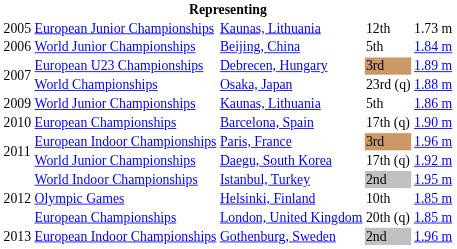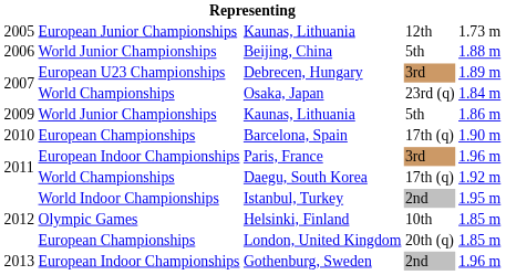 <table>
 <tr>
 <th colspan="5">Representing </th>
 </tr>
 <tr>
 <td>2005</td>
 <td><a href='#'>European Junior Championships</a></td>
 <td><a href='#'>Kaunas, Lithuania</a></td>
 <td>12th</td>
 <td>1.73 m</td>
 </tr>
 <tr>
 <td>2006</td>
 <td><a href='#'>World Junior Championships</a></td>
 <td><a href='#'>Beijing, China</a></td>
 <td>5th</td>
-<td><a href='#'>1.84 m</a></td>
+<td><a href='#'>1.88 m</a></td>
 </tr>
 <tr>
 <td rowspan=2>2007</td>
 <td><a href='#'>European U23 Championships</a></td>
 <td><a href='#'>Debrecen, Hungary</a></td>
 <td bgcolor=cc9966>3rd</td>
 <td><a href='#'>1.89 m</a></td>
 </tr>
 <tr>
 <td><a href='#'>World Championships</a></td>
 <td><a href='#'>Osaka, Japan</a></td>
 <td>23rd (q)</td>
-<td><a href='#'>1.88 m</a></td>
+<td><a href='#'>1.84 m</a></td>
 </tr>
 <tr>
 <td>2009</td>
 <td><a href='#'>World Junior Championships</a></td>
 <td><a href='#'>Kaunas, Lithuania</a></td>
 <td>5th</td>
 <td><a href='#'>1.86 m</a></td>
 </tr>
 <tr>
 <td>2010</td>
 <td><a href='#'>European Championships</a></td>
 <td><a href='#'>Barcelona, Spain</a></td>
 <td>17th (q)</td>
 <td><a href='#'>1.90 m</a></td>
 </tr>
 <tr>
 <td rowspan=2>2011</td>
 <td><a href='#'>European Indoor Championships</a></td>
 <td><a href='#'>Paris, France</a></td>
 <td bgcolor=cc9966>3rd</td>
 <td><a href='#'>1.96 m</a></td>
 </tr>
 <tr>
-<td><a href='#'>World Junior Championships</a></td>
+<td><a href='#'>World Championships</a></td>
 <td><a href='#'>Daegu, South Korea</a></td>
 <td>17th (q)</td>
 <td><a href='#'>1.92 m</a></td>
 </tr>
 <tr>
 <td rowspan=3>2012</td>
 <td><a href='#'>World Indoor Championships</a></td>
 <td><a href='#'>Istanbul, Turkey</a></td>
 <td bgcolor=silver>2nd</td>
 <td><a href='#'>1.95 m</a></td>
 </tr>
 <tr>
 <td><a href='#'>Olympic Games</a></td>
 <td><a href='#'>Helsinki, Finland</a></td>
 <td>10th</td>
 <td><a href='#'>1.85 m</a></td>
 </tr>
 <tr>
 <td><a href='#'>European Championships</a></td>
 <td><a href='#'>London, United Kingdom</a></td>
 <td>20th (q)</td>
 <td><a href='#'>1.85 m</a></td>
 </tr>
 <tr>
 <td>2013</td>
 <td><a href='#'>European Indoor Championships</a></td>
 <td><a href='#'>Gothenburg, Sweden</a></td>
 <td bgcolor=silver>2nd</td>
 <td><a href='#'>1.96 m</a></td>
 </tr>
 </table>
